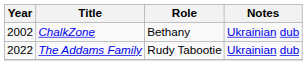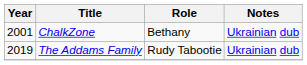 <table class="wikitable sortable">
 <tr>
 <th>Year</th>
 <th>Title</th>
 <th>Role</th>
 <th class="unsortable">Notes</th>
 </tr>
 <tr>
-<td>2002</td>
+<td>2001</td>
 <td><em><a href='#'>ChalkZone</a></em></td>
 <td>Bethany</td>
 <td><a href='#'>Ukrainian</a> <a href='#'>dub</a></td>
 </tr>
 <tr>
-<td>2022</td>
+<td>2019</td>
 <td><em><a href='#'>The Addams Family</a></em></td>
 <td>Rudy Tabootie</td>
 <td><a href='#'>Ukrainian</a> <a href='#'>dub</a></td>
 </tr>
 <tr>
 </tr>
 </table>
